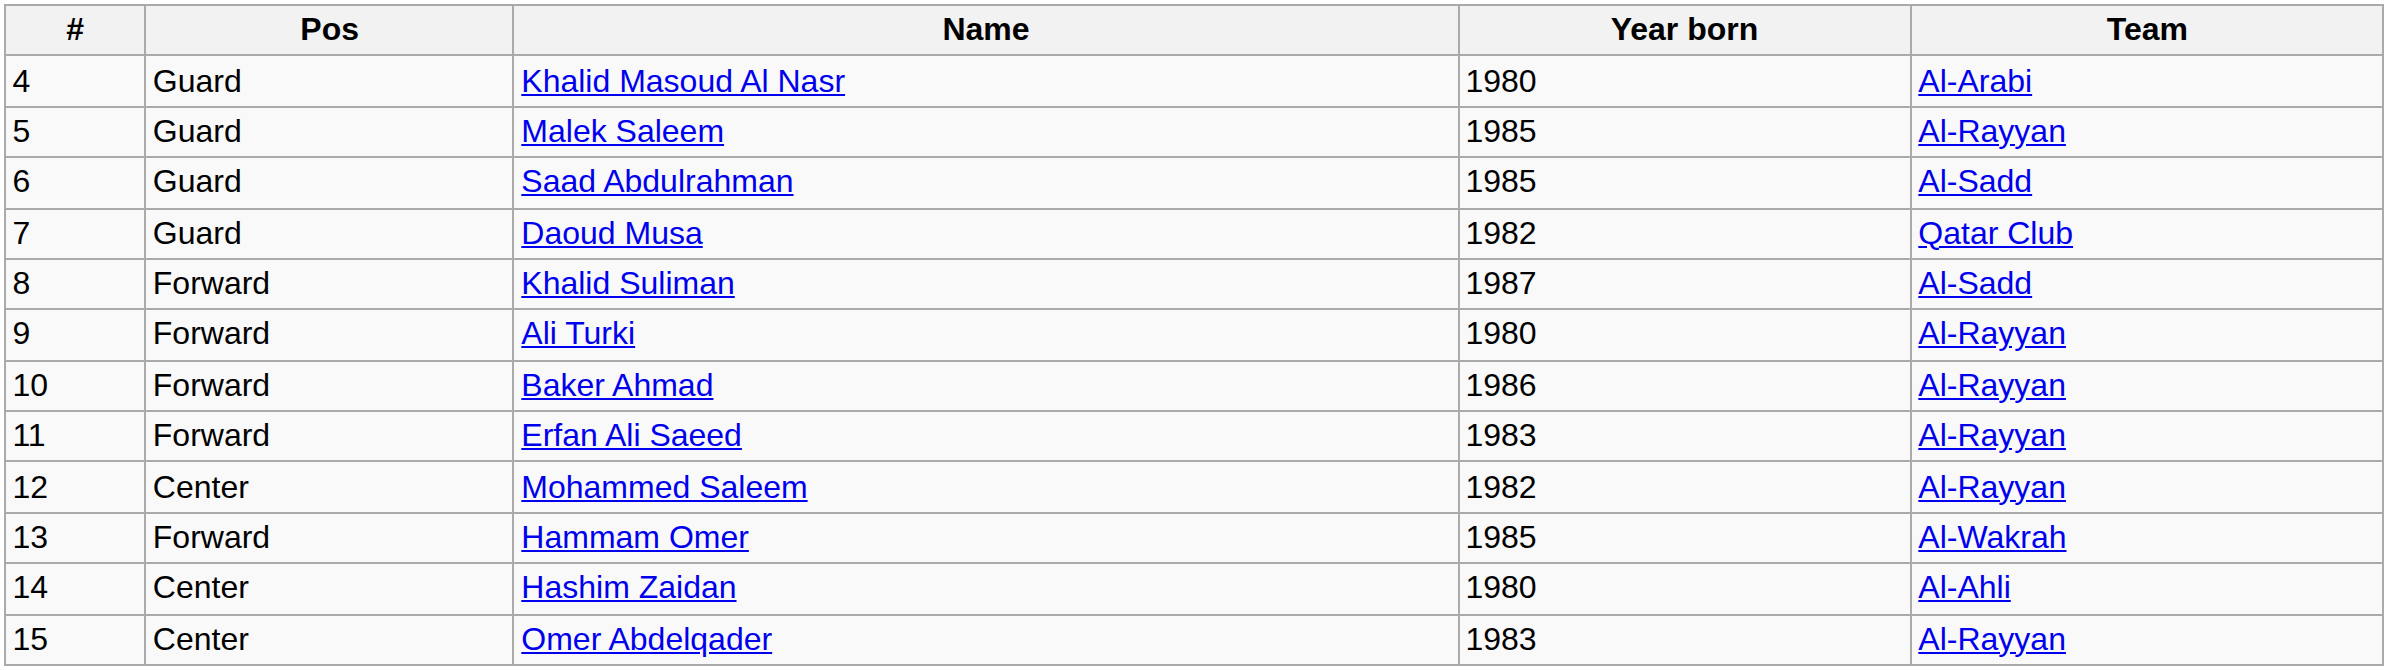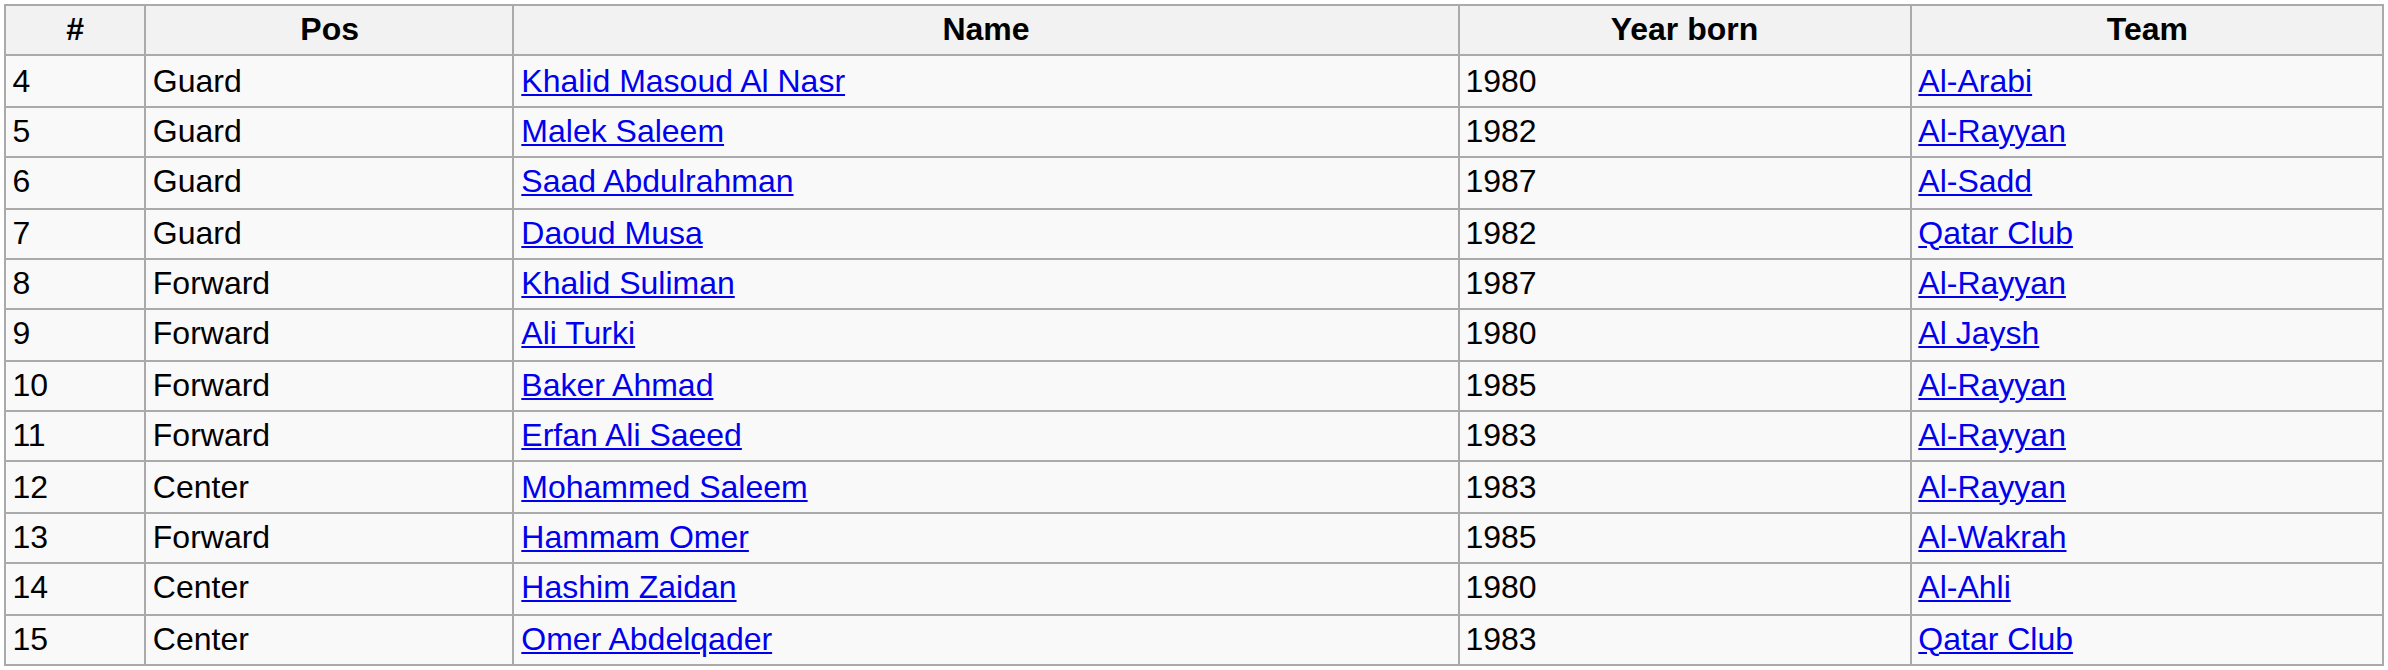 <table class="wikitable" width=60%>
 <tr>
 <th>#</th>
 <th>Pos</th>
 <th>Name</th>
 <th>Year born</th>
 <th>Team</th>
 </tr>
 <tr>
 <td>4</td>
 <td>Guard</td>
 <td><a href='#'>Khalid Masoud Al Nasr</a></td>
 <td>1980</td>
 <td> <a href='#'>Al-Arabi</a></td>
 </tr>
 <tr>
 <td>5</td>
 <td>Guard</td>
 <td><a href='#'>Malek Saleem</a></td>
-<td>1985</td>
+<td>1982</td>
 <td> <a href='#'>Al-Rayyan</a></td>
 </tr>
 <tr>
 <td>6</td>
 <td>Guard</td>
 <td><a href='#'>Saad Abdulrahman</a></td>
-<td>1985</td>
+<td>1987</td>
 <td> <a href='#'>Al-Sadd</a></td>
 </tr>
 <tr>
 <td>7</td>
 <td>Guard</td>
 <td><a href='#'>Daoud Musa</a></td>
 <td>1982</td>
 <td> <a href='#'>Qatar Club</a></td>
 </tr>
 <tr>
 <td>8</td>
 <td>Forward</td>
 <td><a href='#'>Khalid Suliman</a></td>
 <td>1987</td>
-<td> <a href='#'>Al-Sadd</a></td>
+<td> <a href='#'>Al-Rayyan</a></td>
 </tr>
 <tr>
 <td>9</td>
 <td>Forward</td>
 <td><a href='#'>Ali Turki</a></td>
 <td>1980</td>
-<td> <a href='#'>Al-Rayyan</a></td>
+<td> <a href='#'>Al Jaysh</a></td>
 </tr>
 <tr>
 <td>10</td>
 <td>Forward</td>
 <td><a href='#'>Baker Ahmad</a></td>
-<td>1986</td>
+<td>1985</td>
 <td> <a href='#'>Al-Rayyan</a></td>
 </tr>
 <tr>
 <td>11</td>
 <td>Forward</td>
 <td><a href='#'>Erfan Ali Saeed</a></td>
 <td>1983</td>
 <td> <a href='#'>Al-Rayyan</a></td>
 </tr>
 <tr>
 <td>12</td>
 <td>Center</td>
 <td><a href='#'>Mohammed Saleem</a></td>
-<td>1982</td>
+<td>1983</td>
 <td> <a href='#'>Al-Rayyan</a></td>
 </tr>
 <tr>
 <td>13</td>
 <td>Forward</td>
 <td><a href='#'>Hammam Omer</a></td>
 <td>1985</td>
 <td> <a href='#'>Al-Wakrah</a></td>
 </tr>
 <tr>
 <td>14</td>
 <td>Center</td>
 <td><a href='#'>Hashim Zaidan</a></td>
 <td>1980</td>
 <td> <a href='#'>Al-Ahli</a></td>
 </tr>
 <tr>
 <td>15</td>
 <td>Center</td>
 <td><a href='#'>Omer Abdelqader</a></td>
 <td>1983</td>
-<td> <a href='#'>Al-Rayyan</a></td>
+<td> <a href='#'>Qatar Club</a></td>
 </tr>
 </table>
